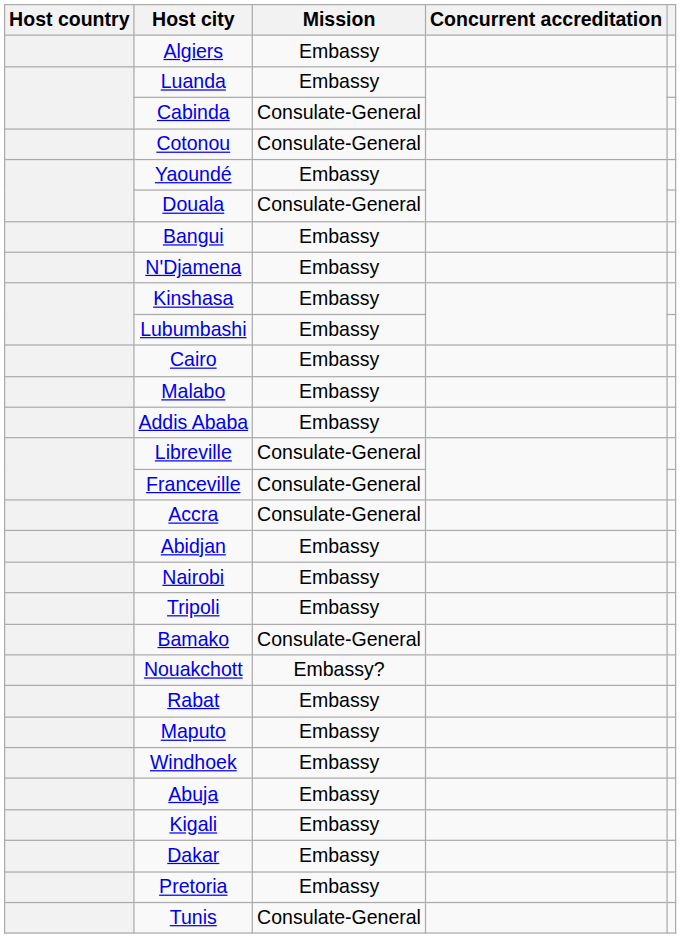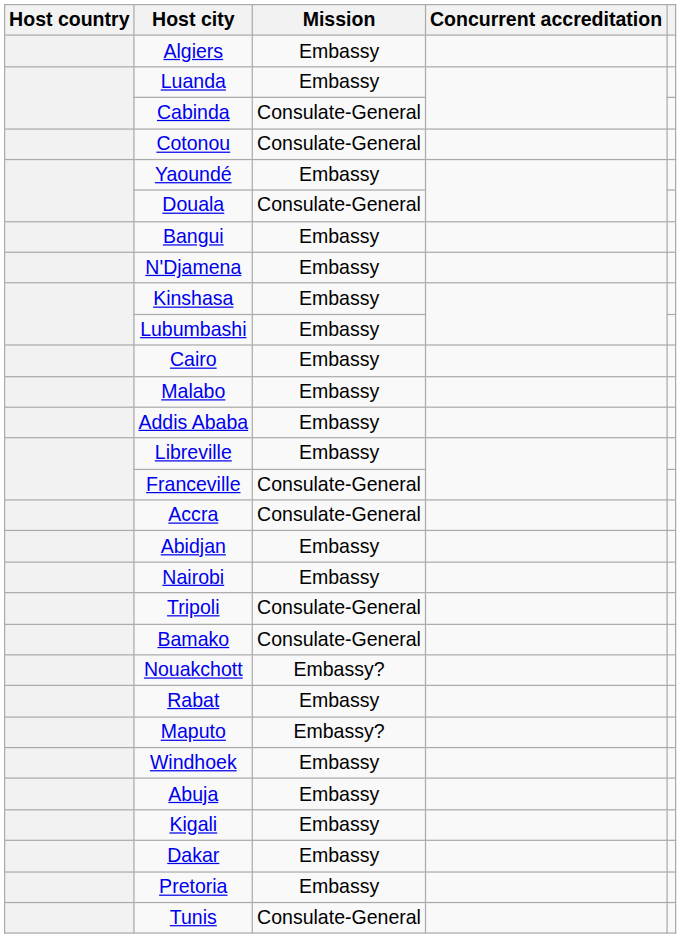 <table class="wikitable plainrowheaders" style="text-align:center;">
 <tr>
 <th scope="col">Host country</th>
 <th scope="col">Host city</th>
 <th scope="col">Mission</th>
 <th scope="col">Concurrent accreditation</th>
 <th scope="col"></th>
 </tr>
 <tr>
 <th scope="row"></th>
 <td><a href='#'>Algiers</a></td>
 <td>Embassy</td>
 <td></td>
 <td></td>
 </tr>
 <tr>
 <th scope="row" rowspan="2"></th>
 <td><a href='#'>Luanda</a></td>
 <td>Embassy</td>
 <td rowspan="2"></td>
 <td></td>
 </tr>
 <tr>
 <td><a href='#'>Cabinda</a></td>
 <td>Consulate-General</td>
 <td></td>
 </tr>
 <tr>
 <th scope="row"></th>
 <td><a href='#'>Cotonou</a></td>
 <td>Consulate-General</td>
 <td></td>
 <td></td>
 </tr>
 <tr>
 <th scope="row" rowspan="2"></th>
 <td><a href='#'>Yaoundé</a></td>
 <td>Embassy</td>
 <td rowspan="2"></td>
 <td></td>
 </tr>
 <tr>
 <td><a href='#'>Douala</a></td>
 <td>Consulate-General</td>
 <td></td>
 </tr>
 <tr>
 <th scope="row"></th>
 <td><a href='#'>Bangui</a></td>
 <td>Embassy</td>
 <td></td>
 <td></td>
 </tr>
 <tr>
 <th scope="row"></th>
 <td><a href='#'>N'Djamena</a></td>
 <td>Embassy</td>
 <td></td>
 <td></td>
 </tr>
 <tr>
 <th scope="row" rowspan="2"></th>
 <td><a href='#'>Kinshasa</a></td>
 <td>Embassy</td>
 <td rowspan="2"></td>
 <td></td>
 </tr>
 <tr>
 <td><a href='#'>Lubumbashi</a></td>
 <td>Embassy</td>
 <td></td>
 </tr>
 <tr>
 <th scope="row"></th>
 <td><a href='#'>Cairo</a></td>
 <td>Embassy</td>
 <td></td>
 <td></td>
 </tr>
 <tr>
 <th scope="row"></th>
 <td><a href='#'>Malabo</a></td>
 <td>Embassy</td>
 <td></td>
 <td></td>
 </tr>
 <tr>
 <th scope="row"></th>
 <td><a href='#'>Addis Ababa</a></td>
 <td>Embassy</td>
 <td></td>
 <td></td>
 </tr>
 <tr>
 <th scope="row" rowspan="2"></th>
 <td><a href='#'>Libreville</a></td>
-<td>Consulate-General</td>
+<td>Embassy</td>
 <td rowspan="2"></td>
 <td></td>
 </tr>
 <tr>
 <td><a href='#'>Franceville</a></td>
 <td>Consulate-General</td>
 <td></td>
 </tr>
 <tr>
 <th scope="row"></th>
 <td><a href='#'>Accra</a></td>
 <td>Consulate-General</td>
 <td></td>
 <td></td>
 </tr>
 <tr>
 <th scope="row"></th>
 <td><a href='#'>Abidjan</a></td>
 <td>Embassy</td>
 <td></td>
 <td></td>
 </tr>
 <tr>
 <th scope="row"></th>
 <td><a href='#'>Nairobi</a></td>
 <td>Embassy</td>
 <td></td>
 <td></td>
 </tr>
 <tr>
 <th scope="row"></th>
 <td><a href='#'>Tripoli</a></td>
-<td>Embassy</td>
+<td>Consulate-General</td>
 <td></td>
 <td></td>
 </tr>
 <tr>
 <th scope="row"></th>
 <td><a href='#'>Bamako</a></td>
 <td>Consulate-General</td>
 <td></td>
 <td></td>
 </tr>
 <tr>
 <th scope="row"></th>
 <td><a href='#'>Nouakchott</a></td>
 <td>Embassy?</td>
 <td></td>
 <td></td>
 </tr>
 <tr>
 <th scope="row"></th>
 <td><a href='#'>Rabat</a></td>
 <td>Embassy</td>
 <td></td>
 <td></td>
 </tr>
 <tr>
 <th scope="row"></th>
 <td><a href='#'>Maputo</a></td>
-<td>Embassy</td>
+<td>Embassy?</td>
 <td></td>
 <td></td>
 </tr>
 <tr>
 <th scope="row"></th>
 <td><a href='#'>Windhoek</a></td>
 <td>Embassy</td>
 <td></td>
 <td></td>
 </tr>
 <tr>
 <th scope="row"></th>
 <td><a href='#'>Abuja</a></td>
 <td>Embassy</td>
 <td></td>
 <td></td>
 </tr>
 <tr>
 <th scope="row"></th>
 <td><a href='#'>Kigali</a></td>
 <td>Embassy</td>
 <td></td>
 <td></td>
 </tr>
 <tr>
 <th scope="row"></th>
 <td><a href='#'>Dakar</a></td>
 <td>Embassy</td>
 <td></td>
 <td></td>
 </tr>
 <tr>
 <th scope="row"></th>
 <td><a href='#'>Pretoria</a></td>
 <td>Embassy</td>
 <td></td>
 <td></td>
 </tr>
 <tr>
 <th scope="row"></th>
 <td><a href='#'>Tunis</a></td>
 <td>Consulate-General</td>
 <td></td>
 <td></td>
 </tr>
 </table>
